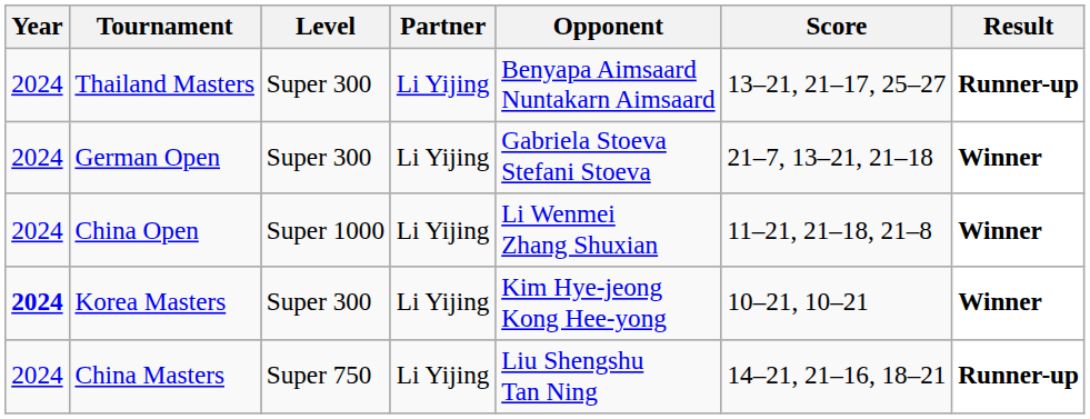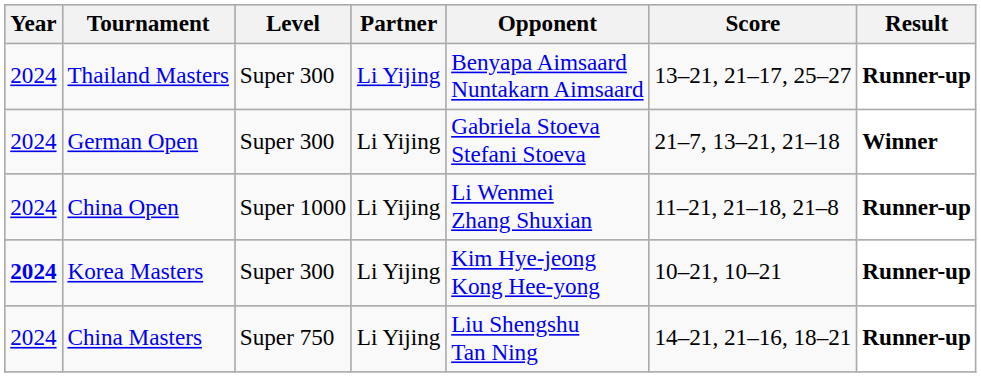 <table class="sortable wikitable" style="font-size: 90%;">
 <tr>
 <th>Year</th>
 <th>Tournament</th>
 <th>Level</th>
 <th>Partner</th>
 <th>Opponent</th>
 <th>Score</th>
 <th>Result</th>
 </tr>
 <tr>
 <td align="center"><a href='#'>2024</a></td>
 <td align="left"><a href='#'>Thailand Masters</a></td>
 <td align="left">Super 300</td>
 <td align="left"> <a href='#'>Li Yijing</a></td>
 <td align="left"> <a href='#'>Benyapa Aimsaard</a><br> <a href='#'>Nuntakarn Aimsaard</a></td>
 <td align="left">13–21, 21–17, 25–27</td>
 <td style="text-align:left; background:white"> <strong>Runner-up</strong></td>
 </tr>
 <tr>
 <td align="center"><a href='#'>2024</a></td>
 <td align="left"><a href='#'>German Open</a></td>
 <td align="left">Super 300</td>
 <td align="left"> Li Yijing</td>
 <td align="left"> <a href='#'>Gabriela Stoeva</a><br> <a href='#'>Stefani Stoeva</a></td>
 <td align="left">21–7, 13–21, 21–18</td>
 <td style="text-align:left; background:white"> <strong>Winner</strong></td>
 </tr>
 <tr>
 <td align="center"><a href='#'>2024</a></td>
 <td align="left"><a href='#'>China Open</a></td>
 <td align="left">Super 1000</td>
 <td align="left"> Li Yijing</td>
 <td align="left"> <a href='#'>Li Wenmei</a><br> <a href='#'>Zhang Shuxian</a></td>
 <td align="left">11–21, 21–18, 21–8</td>
-<td style="text-align:left; background:white"> <strong>Winner</strong></td>
+<td style="text-align:left; background:white"> <strong>Runner-up</strong></td>
 </tr>
 <tr>
 <td align="center"><strong><a href='#'>2024</a></strong></td>
 <td align="left"><a href='#'>Korea Masters</a></td>
 <td align="left">Super 300</td>
 <td align="left"> Li Yijing</td>
 <td align="left"> <a href='#'>Kim Hye-jeong</a><br> <a href='#'>Kong Hee-yong</a></td>
 <td align="left">10–21, 10–21</td>
-<td style="text-align:left; background:white"> <strong>Winner</strong></td>
+<td style="text-align:left; background:white"> <strong>Runner-up</strong></td>
 </tr>
 <tr>
 <td align="center"><a href='#'>2024</a></td>
 <td align="left"><a href='#'>China Masters</a></td>
 <td align="left">Super 750</td>
 <td align="left"> Li Yijing</td>
 <td align="left"> <a href='#'>Liu Shengshu</a><br> <a href='#'>Tan Ning</a></td>
 <td align="left">14–21, 21–16, 18–21</td>
 <td style="text-align:left; background:white"> <strong>Runner-up</strong></td>
 </tr>
 </table>
